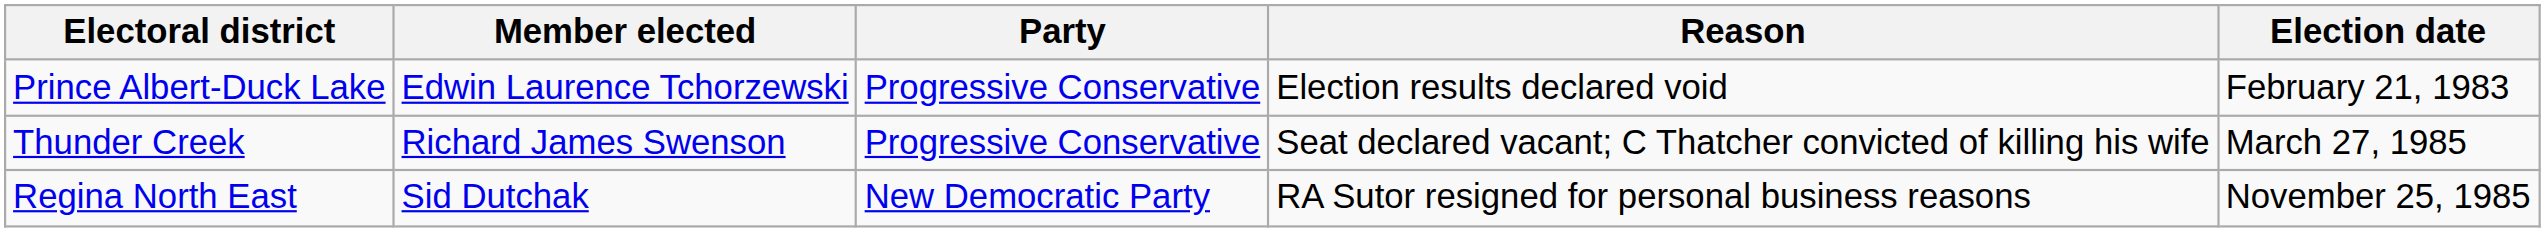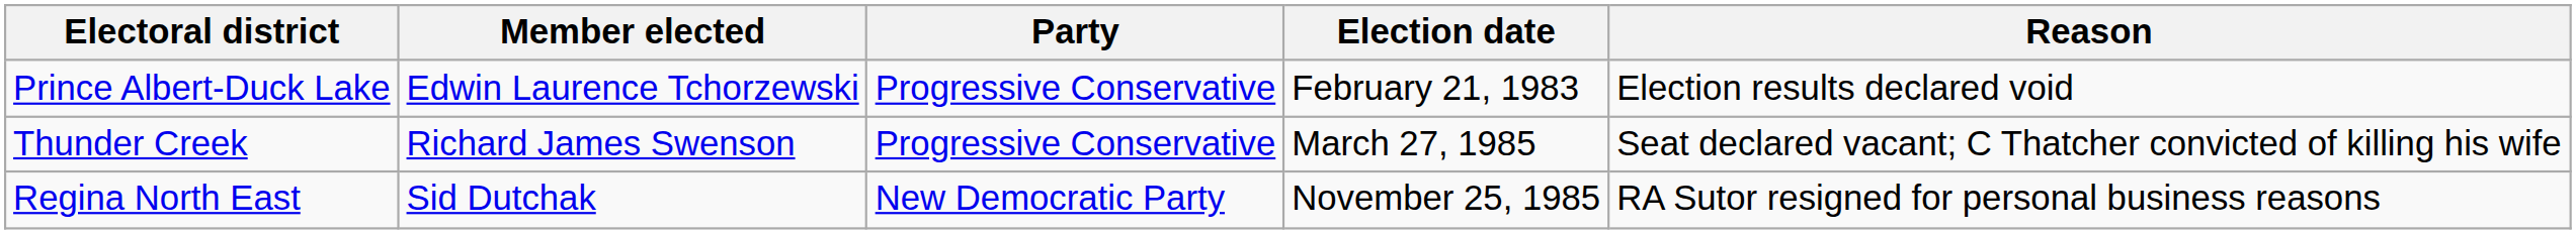 <table class="wikitable sortable">
 <tr>
 <th>Electoral district</th>
 <th>Member elected</th>
 <th>Party</th>
+<th>Election date</th>
 <th>Reason</th>
-<th>Election date</th>
 </tr>
 <tr>
 <td><a href='#'>Prince Albert-Duck Lake</a></td>
 <td><a href='#'>Edwin Laurence Tchorzewski</a></td>
 <td><a href='#'>Progressive Conservative</a></td>
+<td>February 21, 1983</td>
 <td>Election results declared void</td>
-<td>February 21, 1983</td>
 </tr>
 <tr>
 <td><a href='#'>Thunder Creek</a></td>
 <td><a href='#'>Richard James Swenson</a></td>
 <td><a href='#'>Progressive Conservative</a></td>
+<td>March 27, 1985</td>
 <td>Seat declared vacant; C Thatcher convicted of killing his wife</td>
-<td>March 27, 1985</td>
 </tr>
 <tr>
 <td><a href='#'>Regina North East</a></td>
 <td><a href='#'>Sid Dutchak</a></td>
 <td><a href='#'>New Democratic Party</a></td>
+<td>November 25, 1985</td>
 <td>RA Sutor resigned for personal business reasons</td>
-<td>November 25, 1985</td>
 </tr>
 </table>
